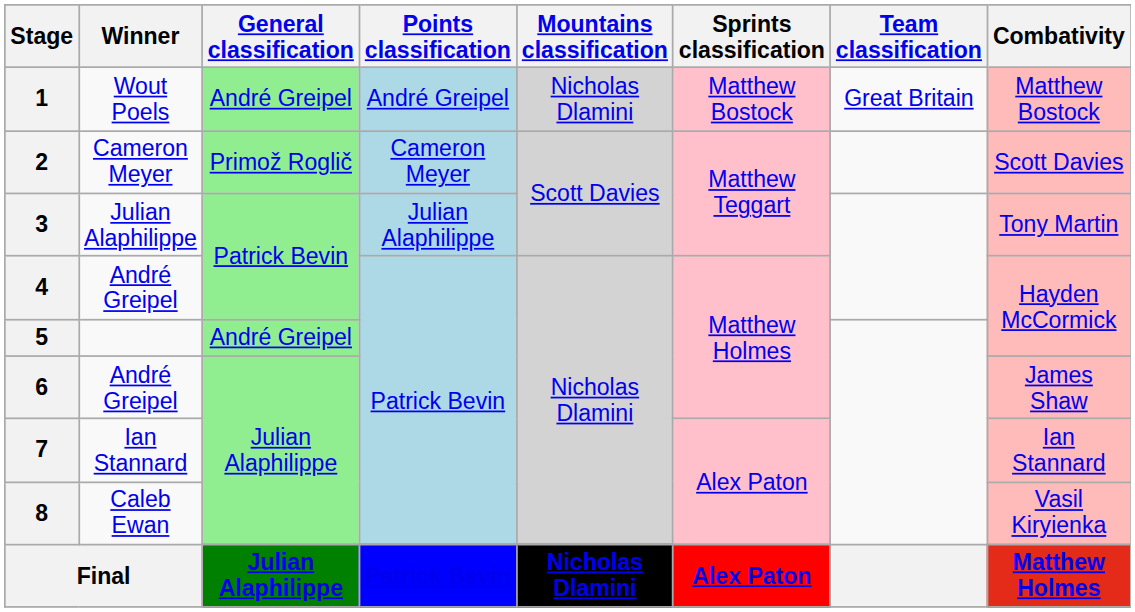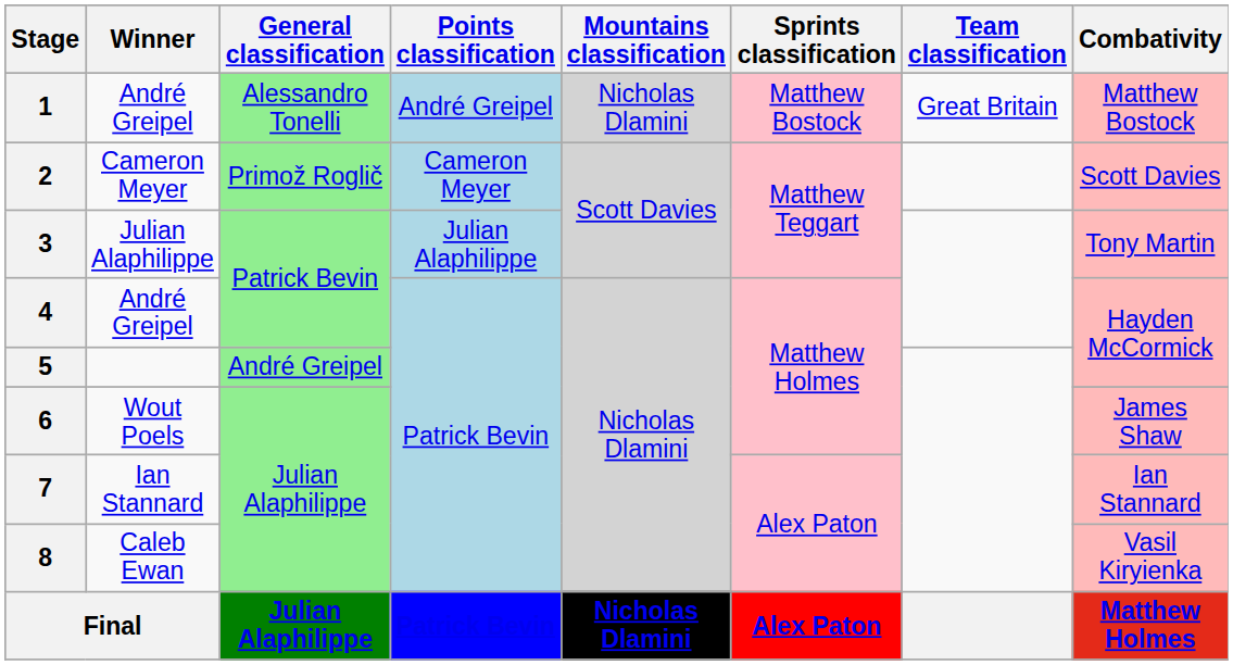 <table class="wikitable" style="text-align: center; font-size:smaller;">
 <tr style="background:#efefef;">
 <th style="width:1%;">Stage</th>
 <th style="width:12%;">Winner</th>
 <th style="width:12%;"><a href='#'>General classification</a><br></th>
 <th style="width:12%;"><a href='#'>Points classification</a><br></th>
 <th style="width:12%;"><a href='#'>Mountains classification</a><br></th>
 <th style="width:12%;">Sprints classification<br></th>
 <th style="width:12%;"><a href='#'>Team classification</a></th>
 <th style="width:12%;">Combativity</th>
 </tr>
 <tr>
 <th>1</th>
-<td><a href='#'>Wout Poels</a></td>
-<td style="background:lightgreen"><a href='#'>André Greipel</a></td>
+<td><a href='#'>André Greipel</a></td>
+<td style="background:lightgreen"><a href='#'>Alessandro Tonelli</a></td>
 <td style="background:lightblue;"><a href='#'>André Greipel</a></td>
 <td style="background:#d3d3d3;"><a href='#'>Nicholas Dlamini</a></td>
 <td style="background:pink"><a href='#'>Matthew Bostock</a></td>
 <td><a href='#'>Great Britain</a></td>
 <td style="background:#FFBABA;"><a href='#'>Matthew Bostock</a></td>
 </tr>
 <tr>
 <th>2</th>
 <td><a href='#'>Cameron Meyer</a></td>
 <td style="background:lightgreen"><a href='#'>Primož Roglič</a></td>
 <td style="background:lightblue;"><a href='#'>Cameron Meyer</a></td>
 <td style="background:#d3d3d3;" rowspan=2><a href='#'>Scott Davies</a></td>
 <td style="background:pink" rowspan=2><a href='#'>Matthew Teggart</a></td>
 <td></td>
 <td style="background:#FFBABA;"><a href='#'>Scott Davies</a></td>
 </tr>
 <tr>
 <th>3</th>
 <td><a href='#'>Julian Alaphilippe</a></td>
 <td style="background:lightgreen" rowspan=2><a href='#'>Patrick Bevin</a></td>
 <td style="background:lightblue;"><a href='#'>Julian Alaphilippe</a></td>
 <td rowspan=2></td>
 <td style="background:#FFBABA;"><a href='#'>Tony Martin</a></td>
 </tr>
 <tr>
 <th>4</th>
 <td><a href='#'>André Greipel</a></td>
 <td style="background:lightblue;" rowspan=5><a href='#'>Patrick Bevin</a></td>
 <td style="background:#d3d3d3;" rowspan=5><a href='#'>Nicholas Dlamini</a></td>
 <td style="background:pink"  rowspan=3><a href='#'>Matthew Holmes</a></td>
 <td style="background:#FFBABA;" rowspan=2><a href='#'>Hayden McCormick</a></td>
 </tr>
 <tr>
 <th>5</th>
 <td></td>
 <td style="background:lightgreen"><a href='#'>André Greipel</a></td>
 <td rowspan=4></td>
 </tr>
 <tr>
 <th>6</th>
-<td><a href='#'>André Greipel</a></td>
+<td><a href='#'>Wout Poels</a></td>
 <td style="background:lightgreen" rowspan=3><a href='#'>Julian Alaphilippe</a></td>
 <td style="background:#FFBABA;"><a href='#'>James Shaw</a></td>
 </tr>
 <tr>
 <th>7</th>
 <td><a href='#'>Ian Stannard</a></td>
 <td style="background:pink" rowspan=2><a href='#'>Alex Paton</a></td>
 <td style="background:#FFBABA;"><a href='#'>Ian Stannard</a></td>
 </tr>
 <tr>
 <th>8</th>
 <td><a href='#'>Caleb Ewan</a></td>
 <td style="background:#FFBABA;"><a href='#'>Vasil Kiryienka</a></td>
 </tr>
 <tr>
 <th colspan=2>Final</th>
 <th style="background:green"><a href='#'>Julian Alaphilippe</a></th>
 <th style="background:blue"><a href='#'>Patrick Bevin</a></th>
 <th style="background:#000000"><a href='#'>Nicholas Dlamini</a></th>
 <th style="background:red"><a href='#'>Alex Paton</a></th>
 <th></th>
 <th style="background:#E42A19;"><a href='#'>Matthew Holmes</a></th>
 </tr>
 </table>
